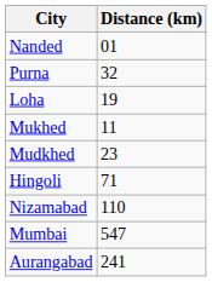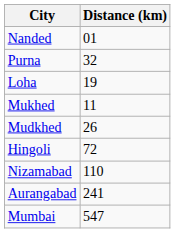 <table class="wikitable">
 <tr>
 <th>City</th>
 <th>Distance (km)</th>
 </tr>
 <tr>
 <td><a href='#'>Nanded</a></td>
 <td>01</td>
 </tr>
 <tr>
 <td><a href='#'>Purna</a></td>
 <td>32</td>
 </tr>
 <tr>
 <td><a href='#'>Loha</a></td>
 <td>19</td>
 </tr>
 <tr>
 <td><a href='#'>Mukhed</a></td>
 <td>11</td>
 </tr>
 <tr>
 <td><a href='#'>Mudkhed</a></td>
-<td>23</td>
+<td>26</td>
 </tr>
 <tr>
 <td><a href='#'>Hingoli</a></td>
-<td>71</td>
+<td>72</td>
 </tr>
 <tr>
 <td><a href='#'>Nizamabad</a></td>
 <td>110</td>
 </tr>
 <tr>
+<td><a href='#'>Aurangabad</a></td>
+<td>241</td>
+</tr>
+<tr>
 <td><a href='#'>Mumbai</a></td>
 <td>547</td>
 </tr>
-<tr>
-<td><a href='#'>Aurangabad</a></td>
-<td>241</td>
-</tr>
 </table>
